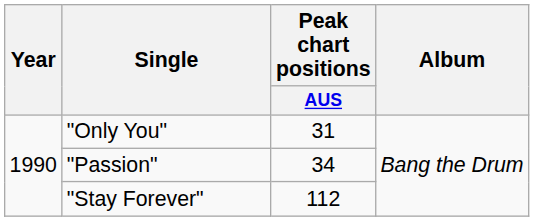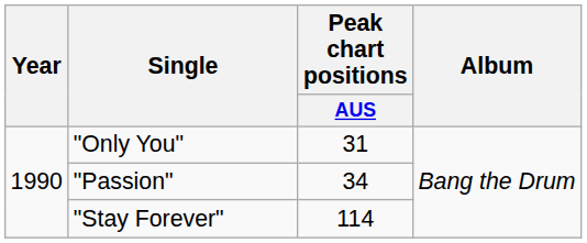 <table class="wikitable" style="text-align:center;">
 <tr>
 <th rowspan="2">Year</th>
 <th rowspan="2" style="width:150px;">Single</th>
 <th colspan="1">Peak chart positions</th>
 <th rowspan="2">Album</th>
 </tr>
 <tr style="font-size:smaller;">
 <th style="width:35px;"><a href='#'>AUS</a><br></th>
 </tr>
 <tr>
 <td rowspan="3">1990</td>
 <td style="text-align:left;">"Only You"</td>
 <td>31</td>
 <td style="text-align:left;" rowspan="3"><em>Bang the Drum</em></td>
 </tr>
 <tr>
 <td style="text-align:left;">"Passion"</td>
 <td>34</td>
 </tr>
 <tr>
 <td style="text-align:left;">"Stay Forever"</td>
-<td>112</td>
+<td>114</td>
 </tr>
 </table>
